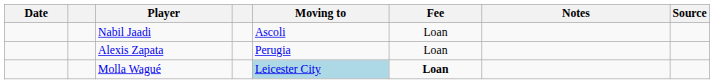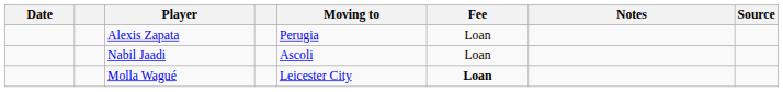 <table class="wikitable sortable">
 <tr>
 <th style="width:80px;">Date</th>
 <th style="width:30px;"></th>
 <th style="width:180px;">Player</th>
 <th style="width:20px;"></th>
 <th style="width:180px;">Moving to</th>
 <th style="width:120px;" class="unsortable">Fee</th>
 <th style="width:250px;" class="unsortable">Notes</th>
 <th style="width:20px;">Source</th>
 </tr>
 <tr>
 <td></td>
 <td align=center></td>
+<td> <a href='#'>Alexis Zapata</a></td>
+<td align=center></td>
+<td> <a href='#'>Perugia</a></td>
+<td align=center>Loan</td>
+<td align=center></td>
+<td></td>
+</tr>
+<tr>
+<td></td>
+<td align=center></td>
 <td> <a href='#'>Nabil Jaadi</a></td>
 <td align=center></td>
 <td> <a href='#'>Ascoli</a></td>
 <td align=center>Loan</td>
 <td align=center></td>
 <td></td>
 </tr>
 <tr>
 <td></td>
 <td align=center></td>
-<td> <a href='#'>Alexis Zapata</a></td>
-<td align=center></td>
-<td> <a href='#'>Perugia</a></td>
-<td align=center>Loan</td>
-<td align=center></td>
-<td></td>
-</tr>
-<tr>
-<td></td>
-<td align=center></td>
 <td> <a href='#'>Molla Wagué</a></td>
 <td align=center></td>
-<td style="background: lightblue;"> <a href='#'>Leicester City</a></td>
+<td> <a href='#'>Leicester City</a></td>
 <td align=center><strong>Loan</strong></td>
 <td align=center></td>
 <td></td>
 </tr>
 </table>
